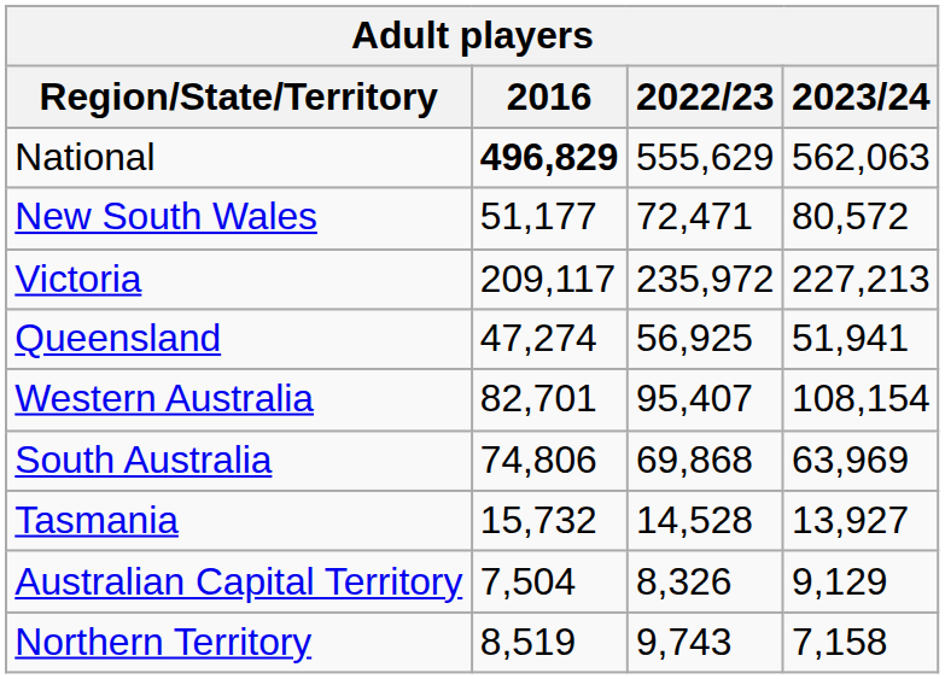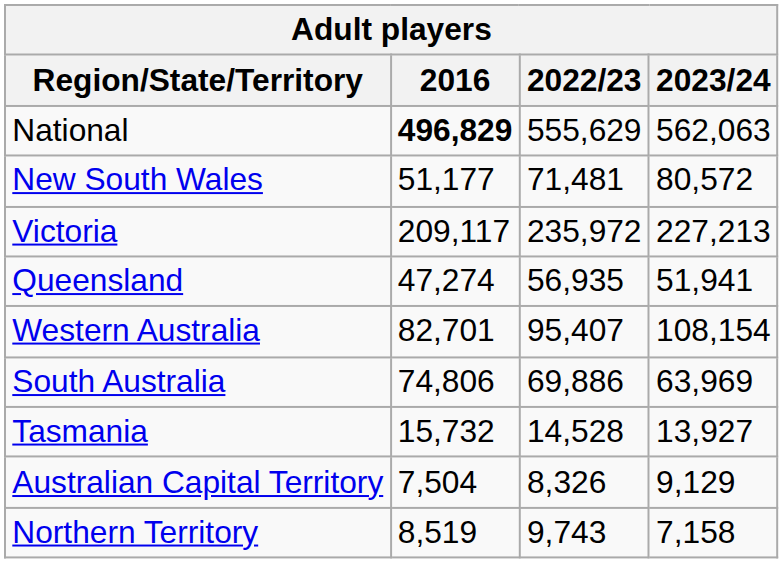 <table class="sortable wikitable">
 <tr>
 <th colspan="6">Adult players</th>
 </tr>
 <tr>
 <th colspan="1">Region/State/Territory</th>
 <th colspan="1">2016</th>
 <th>2022/23</th>
 <th>2023/24</th>
 </tr>
 <tr>
 <td> National</td>
 <td><strong>496,829</strong></td>
 <td>555,629</td>
 <td>562,063</td>
 </tr>
 <tr>
 <td> <a href='#'>New South Wales</a></td>
 <td>51,177</td>
-<td>72,471</td>
+<td>71,481</td>
 <td>80,572</td>
 </tr>
 <tr>
 <td> <a href='#'>Victoria</a></td>
 <td>209,117</td>
 <td>235,972</td>
 <td>227,213</td>
 </tr>
 <tr>
 <td> <a href='#'>Queensland</a></td>
 <td>47,274</td>
-<td>56,925</td>
+<td>56,935</td>
 <td>51,941</td>
 </tr>
 <tr>
 <td> <a href='#'>Western Australia</a></td>
 <td>82,701</td>
 <td>95,407</td>
 <td>108,154</td>
 </tr>
 <tr>
 <td> <a href='#'>South Australia</a></td>
 <td>74,806</td>
-<td>69,868</td>
+<td>69,886</td>
 <td>63,969</td>
 </tr>
 <tr>
 <td> <a href='#'>Tasmania</a></td>
 <td>15,732</td>
 <td>14,528</td>
 <td>13,927</td>
 </tr>
 <tr>
 <td> <a href='#'>Australian Capital Territory</a></td>
 <td>7,504</td>
 <td>8,326</td>
 <td>9,129</td>
 </tr>
 <tr>
 <td> <a href='#'>Northern Territory</a></td>
 <td>8,519</td>
 <td>9,743</td>
 <td>7,158</td>
 </tr>
 </table>
